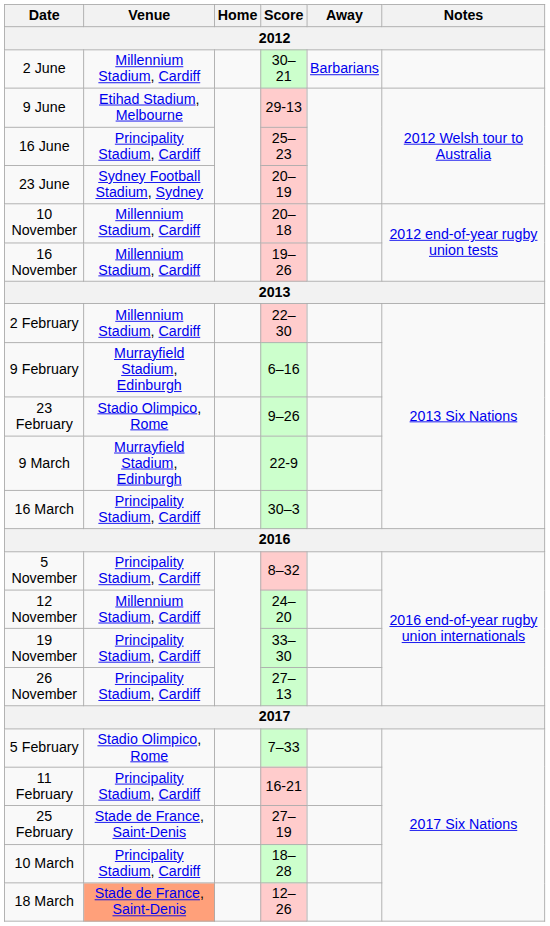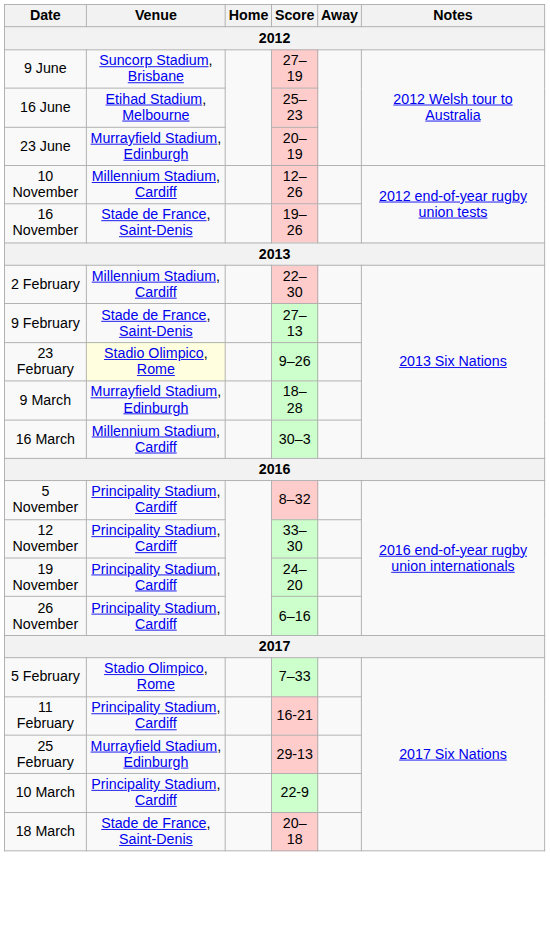 <table class="wikitable" style="text-align:center;">
 <tr>
 <th>Date</th>
 <th>Venue</th>
 <th>Home</th>
 <th>Score</th>
 <th>Away</th>
 <th>Notes</th>
 </tr>
 <tr>
 <th colspan=6>2012</th>
 </tr>
 <tr>
-<td>2 June</td>
-<td><a href='#'>Millennium Stadium</a>, <a href='#'>Cardiff</a></td>
-<td></td>
-<td bgcolor=#CCFFCC>30–21</td>
-<td><a href='#'>Barbarians</a></td>
-<td></td>
-</tr>
-<tr>
 <td>9 June</td>
-<td><a href='#'>Etihad Stadium</a>, <a href='#'>Melbourne</a></td>
+<td><a href='#'>Suncorp Stadium</a>, <a href='#'>Brisbane</a></td>
 <td rowspan=3></td>
-<td bgcolor=#FFCCCC>29-13</td>
+<td bgcolor=#FFCCCC>27–19</td>
 <td rowspan=3></td>
 <td rowspan=3><a href='#'>2012 Welsh tour to Australia</a></td>
 </tr>
 <tr>
 <td>16 June</td>
-<td><a href='#'>Principality Stadium</a>, <a href='#'>Cardiff</a></td>
+<td><a href='#'>Etihad Stadium</a>, <a href='#'>Melbourne</a></td>
 <td bgcolor=#FFCCCC>25–23</td>
 </tr>
 <tr>
 <td>23 June</td>
-<td><a href='#'>Sydney Football Stadium</a>, <a href='#'>Sydney</a></td>
+<td><a href='#'>Murrayfield Stadium</a>, <a href='#'>Edinburgh</a></td>
 <td bgcolor=#FFCCCC>20–19</td>
 </tr>
 <tr>
 <td>10 November</td>
 <td><a href='#'>Millennium Stadium</a>, <a href='#'>Cardiff</a></td>
 <td></td>
-<td bgcolor=#FFCCCC>20–18</td>
+<td bgcolor=#FFCCCC>12–26</td>
 <td></td>
 <td rowspan=2><a href='#'>2012 end-of-year rugby union tests</a></td>
 </tr>
 <tr>
 <td>16 November</td>
-<td><a href='#'>Millennium Stadium</a>, <a href='#'>Cardiff</a></td>
+<td><a href='#'>Stade de France</a>, <a href='#'>Saint-Denis</a></td>
 <td></td>
 <td bgcolor=#FFCCCC>19–26</td>
 <td></td>
 </tr>
 <tr>
 <th colspan=6>2013</th>
 </tr>
 <tr>
 <td>2 February</td>
 <td><a href='#'>Millennium Stadium</a>, <a href='#'>Cardiff</a></td>
 <td></td>
 <td bgcolor=#FFCCCC>22–30</td>
 <td></td>
 <td rowspan=5><a href='#'>2013 Six Nations</a></td>
 </tr>
 <tr>
 <td>9 February</td>
-<td><a href='#'>Murrayfield Stadium</a>, <a href='#'>Edinburgh</a></td>
+<td><a href='#'>Stade de France</a>, <a href='#'>Saint-Denis</a></td>
 <td></td>
-<td bgcolor=#CCFFCC>6–16</td>
+<td bgcolor=#CCFFCC>27–13</td>
 <td></td>
 </tr>
 <tr>
 <td>23 February</td>
-<td><a href='#'>Stadio Olimpico</a>, <a href='#'>Rome</a></td>
+<td style="background: lightyellow;"><a href='#'>Stadio Olimpico</a>, <a href='#'>Rome</a></td>
 <td></td>
 <td bgcolor=#CCFFCC>9–26</td>
 <td></td>
 </tr>
 <tr>
 <td>9 March</td>
 <td><a href='#'>Murrayfield Stadium</a>, <a href='#'>Edinburgh</a></td>
 <td></td>
-<td bgcolor=#CCFFCC>22-9</td>
+<td bgcolor=#CCFFCC>18–28</td>
 <td></td>
 </tr>
 <tr>
 <td>16 March</td>
-<td><a href='#'>Principality Stadium</a>, <a href='#'>Cardiff</a></td>
+<td><a href='#'>Millennium Stadium</a>, <a href='#'>Cardiff</a></td>
 <td></td>
 <td bgcolor=#CCFFCC>30–3</td>
 <td></td>
 </tr>
 <tr>
 <th colspan=6>2016</th>
 </tr>
 <tr>
 <td>5 November</td>
 <td><a href='#'>Principality Stadium</a>, <a href='#'>Cardiff</a></td>
 <td rowspan=4></td>
 <td bgcolor=#FFCCCC>8–32</td>
 <td></td>
 <td rowspan=4><a href='#'>2016 end-of-year rugby union internationals</a></td>
 </tr>
 <tr>
 <td>12 November</td>
-<td><a href='#'>Millennium Stadium</a>, <a href='#'>Cardiff</a></td>
-<td bgcolor=#CCFFCC>24–20</td>
+<td><a href='#'>Principality Stadium</a>, <a href='#'>Cardiff</a></td>
+<td bgcolor=#CCFFCC>33–30</td>
 <td></td>
 </tr>
 <tr>
 <td>19 November</td>
 <td><a href='#'>Principality Stadium</a>, <a href='#'>Cardiff</a></td>
-<td bgcolor=#CCFFCC>33–30</td>
+<td bgcolor=#CCFFCC>24–20</td>
 <td></td>
 </tr>
 <tr>
 <td>26 November</td>
 <td><a href='#'>Principality Stadium</a>, <a href='#'>Cardiff</a></td>
-<td bgcolor=#CCFFCC>27–13</td>
+<td bgcolor=#CCFFCC>6–16</td>
 <td></td>
 </tr>
 <tr>
 <th colspan=6>2017</th>
 </tr>
 <tr>
 <td>5 February</td>
 <td><a href='#'>Stadio Olimpico</a>, <a href='#'>Rome</a></td>
 <td></td>
 <td bgcolor=CCFFCC>7–33</td>
 <td></td>
 <td rowspan=5><a href='#'>2017 Six Nations</a></td>
 </tr>
 <tr>
 <td>11 February</td>
 <td><a href='#'>Principality Stadium</a>, <a href='#'>Cardiff</a></td>
 <td></td>
 <td bgcolor=#FFCCCC>16-21</td>
 <td></td>
 </tr>
 <tr>
 <td>25 February</td>
-<td><a href='#'>Stade de France</a>, <a href='#'>Saint-Denis</a></td>
+<td><a href='#'>Murrayfield Stadium</a>, <a href='#'>Edinburgh</a></td>
 <td></td>
-<td bgcolor=#FFCCCC>27–19</td>
+<td bgcolor=#FFCCCC>29-13</td>
 <td></td>
 </tr>
 <tr>
 <td>10 March</td>
 <td><a href='#'>Principality Stadium</a>, <a href='#'>Cardiff</a></td>
 <td></td>
-<td bgcolor=#CCFFCC>18–28</td>
+<td bgcolor=#CCFFCC>22-9</td>
 <td></td>
 </tr>
 <tr>
 <td>18 March</td>
-<td style="background: lightsalmon;"><a href='#'>Stade de France</a>, <a href='#'>Saint-Denis</a></td>
+<td><a href='#'>Stade de France</a>, <a href='#'>Saint-Denis</a></td>
 <td></td>
-<td bgcolor=#FFCCCC>12–26</td>
+<td bgcolor=#FFCCCC>20–18</td>
 <td></td>
 </tr>
 </table>
